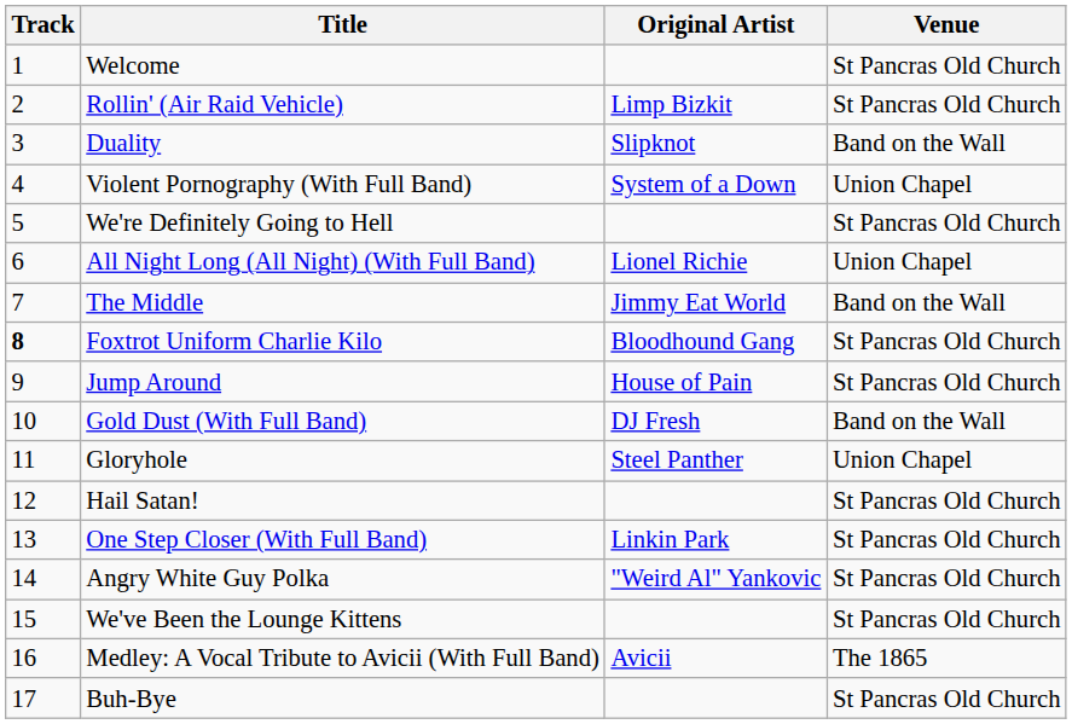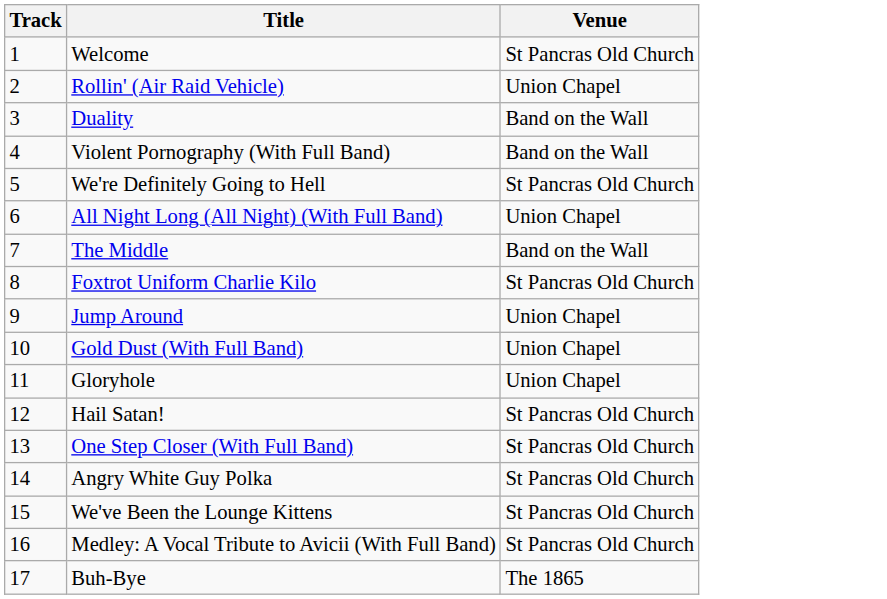 <table class="wikitable">
 <tr>
 <th>Track</th>
 <th>Title</th>
-<th>Original Artist</th>
 <th>Venue</th>
 </tr>
 <tr>
 <td>1</td>
 <td>Welcome</td>
-<td></td>
 <td>St Pancras Old Church</td>
 </tr>
 <tr>
 <td>2</td>
 <td><a href='#'>Rollin' (Air Raid Vehicle)</a></td>
-<td><a href='#'>Limp Bizkit</a></td>
-<td>St Pancras Old Church</td>
+<td>Union Chapel</td>
 </tr>
 <tr>
 <td>3</td>
 <td><a href='#'>Duality</a></td>
-<td><a href='#'>Slipknot</a></td>
 <td>Band on the Wall</td>
 </tr>
 <tr>
 <td>4</td>
 <td>Violent Pornography (With Full Band)</td>
-<td><a href='#'>System of a Down</a></td>
-<td>Union Chapel</td>
+<td>Band on the Wall</td>
 </tr>
 <tr>
 <td>5</td>
 <td>We're Definitely Going to Hell</td>
-<td></td>
 <td>St Pancras Old Church</td>
 </tr>
 <tr>
 <td>6</td>
 <td><a href='#'>All Night Long (All Night) (With Full Band)</a></td>
-<td><a href='#'>Lionel Richie</a></td>
 <td>Union Chapel</td>
 </tr>
 <tr>
 <td>7</td>
 <td><a href='#'>The Middle</a></td>
-<td><a href='#'>Jimmy Eat World</a></td>
 <td>Band on the Wall</td>
 </tr>
 <tr>
-<td><strong>8</strong></td>
+<td>8</td>
 <td><a href='#'>Foxtrot Uniform Charlie Kilo</a></td>
-<td><a href='#'>Bloodhound Gang</a></td>
 <td>St Pancras Old Church</td>
 </tr>
 <tr>
 <td>9</td>
 <td><a href='#'>Jump Around</a></td>
-<td><a href='#'>House of Pain</a></td>
-<td>St Pancras Old Church</td>
+<td>Union Chapel</td>
 </tr>
 <tr>
 <td>10</td>
 <td><a href='#'>Gold Dust (With Full Band)</a></td>
-<td><a href='#'>DJ Fresh</a></td>
-<td>Band on the Wall</td>
+<td>Union Chapel</td>
 </tr>
 <tr>
 <td>11</td>
 <td>Gloryhole</td>
-<td><a href='#'>Steel Panther</a></td>
 <td>Union Chapel</td>
 </tr>
 <tr>
 <td>12</td>
 <td>Hail Satan!</td>
-<td></td>
 <td>St Pancras Old Church</td>
 </tr>
 <tr>
 <td>13</td>
 <td><a href='#'>One Step Closer (With Full Band)</a></td>
-<td><a href='#'>Linkin Park</a></td>
 <td>St Pancras Old Church</td>
 </tr>
 <tr>
 <td>14</td>
 <td>Angry White Guy Polka</td>
-<td><a href='#'>"Weird Al" Yankovic</a></td>
 <td>St Pancras Old Church</td>
 </tr>
 <tr>
 <td>15</td>
 <td>We've Been the Lounge Kittens</td>
-<td></td>
 <td>St Pancras Old Church</td>
 </tr>
 <tr>
 <td>16</td>
 <td>Medley: A Vocal Tribute to Avicii (With Full Band)</td>
-<td><a href='#'>Avicii</a></td>
-<td>The 1865</td>
+<td>St Pancras Old Church</td>
 </tr>
 <tr>
 <td>17</td>
 <td>Buh-Bye</td>
-<td></td>
-<td>St Pancras Old Church</td>
+<td>The 1865</td>
 </tr>
 </table>
